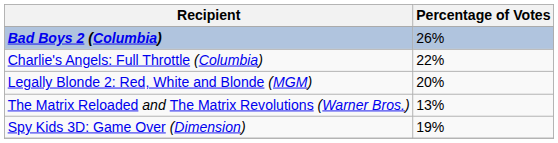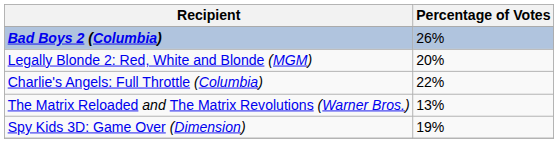 <table class="wikitable sortable plainrowheaders" align="centre">
 <tr>
 <th>Recipient</th>
 <th>Percentage of Votes</th>
 </tr>
 <tr>
 </tr>
 <tr style="background:#B0C4DE;">
 <td><strong><em><a href='#'>Bad Boys 2</a><em> (<a href='#'>Columbia</a>)<strong></td>
 <td></strong>26%<strong></td>
 </tr>
 <tr>
+<td></em><a href='#'>Legally Blonde 2: Red, White and Blonde</a><em> (<a href='#'>MGM</a>)</td>
+<td>20%</td>
+</tr>
+<tr>
 <td></em><a href='#'>Charlie's Angels: Full Throttle</a><em> (<a href='#'>Columbia</a>)</td>
 <td>22%</td>
-</tr>
-<tr>
-<td></em><a href='#'>Legally Blonde 2: Red, White and Blonde</a><em> (<a href='#'>MGM</a>)</td>
-<td>20%</td>
 </tr>
 <tr>
 <td></em><a href='#'>The Matrix Reloaded</a><em> and </em><a href='#'>The Matrix Revolutions</a><em> (<a href='#'>Warner Bros.</a>)</td>
 <td>13%</td>
 </tr>
 <tr>
 <td></em><a href='#'>Spy Kids 3D: Game Over</a><em> (<a href='#'>Dimension</a>)</td>
 <td>19%</td>
 </tr>
 <tr>
 </tr>
 </table>
